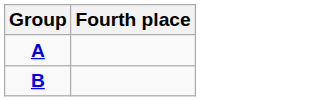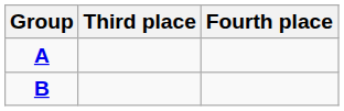 <table class="wikitable">
 <tr>
 <th>Group</th>
+<th>Third place</th>
 <th>Fourth place</th>
 </tr>
 <tr>
 <td align=center><strong><a href='#'>A</a></strong></td>
 <td></td>
+<td></td>
 </tr>
 <tr>
 <td align=center><strong><a href='#'>B</a></strong></td>
 <td></td>
+<td></td>
 </tr>
 </table>
